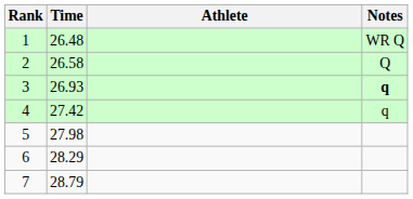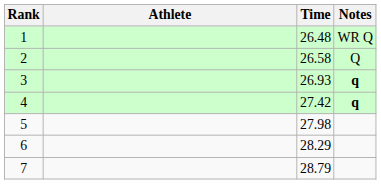 <table class="wikitable" style="text-align:center">
 <tr>
 <th>Rank</th>
+<th Style="width:18em">Athlete</th>
 <th>Time</th>
-<th Style="width:18em">Athlete</th>
 <th>Notes</th>
 </tr>
 <tr style="background:#cfc">
 <td>1</td>
+<td style="text-align:left"></td>
 <td>26.48</td>
-<td style="text-align:left"></td>
 <td>WR Q</td>
 </tr>
 <tr style="background:#cfc">
 <td>2</td>
+<td style="text-align:left"></td>
 <td>26.58</td>
-<td style="text-align:left"></td>
 <td>Q</td>
 </tr>
 <tr style="background:#cfc">
 <td>3</td>
+<td style="text-align:left"></td>
 <td>26.93</td>
-<td style="text-align:left"></td>
 <td><strong>q</strong></td>
 </tr>
 <tr style="background:#cfc">
 <td>4</td>
+<td style="text-align:left"></td>
 <td>27.42</td>
-<td style="text-align:left"></td>
-<td>q</td>
+<td><strong>q</strong></td>
 </tr>
 <tr>
 <td>5</td>
+<td style="text-align:left"></td>
 <td>27.98</td>
-<td style="text-align:left"></td>
 <td></td>
 </tr>
 <tr>
 <td>6</td>
+<td style="text-align:left"></td>
 <td>28.29</td>
-<td style="text-align:left"></td>
 <td></td>
 </tr>
 <tr>
 <td>7</td>
+<td style="text-align:left"></td>
 <td>28.79</td>
-<td style="text-align:left"></td>
 <td></td>
 </tr>
 </table>
